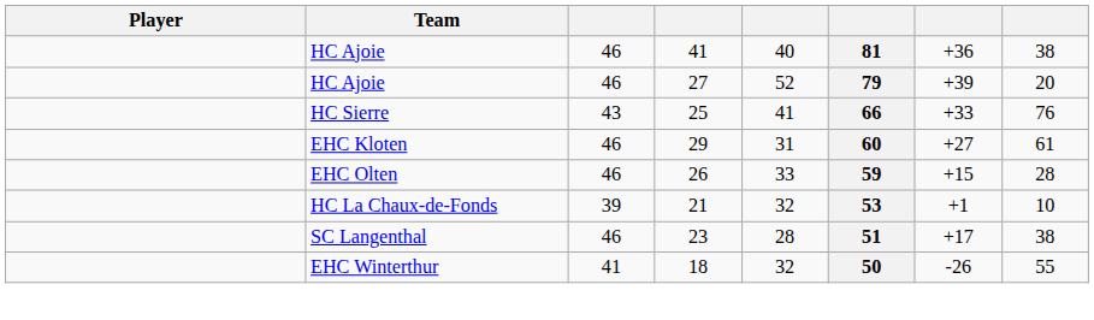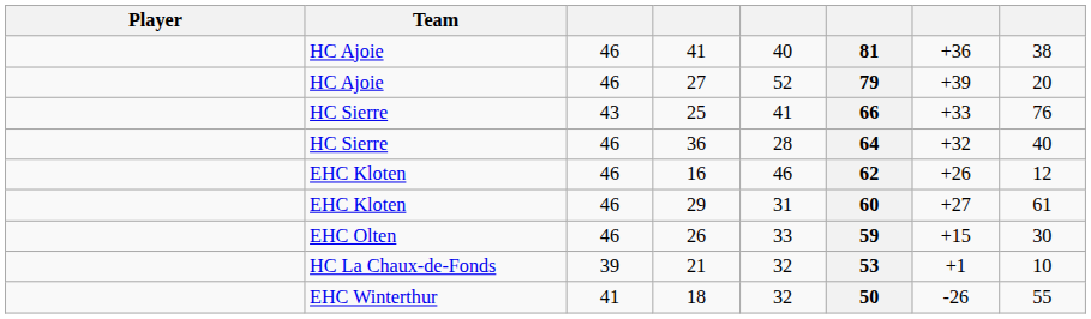 <table class="wikitable sortable" style="text-align: center">
 <tr>
 <th style="width: 15em;">Player</th>
 <th style="width: 13em;">Team</th>
 <th style="width: 4em;"></th>
 <th style="width: 4em;"></th>
 <th style="width: 4em;"></th>
 <th style="width: 4em;"></th>
 <th style="width: 4em;"></th>
 <th style="width: 4em;"></th>
 </tr>
 <tr>
 <td style="text-align:left;"> </td>
 <td style="text-align:left;"><a href='#'>HC Ajoie</a></td>
 <td>46</td>
 <td>41</td>
 <td>40</td>
 <th>81</th>
 <td>+36</td>
 <td>38</td>
 </tr>
 <tr>
 <td style="text-align:left;"> </td>
 <td style="text-align:left;"><a href='#'>HC Ajoie</a></td>
 <td>46</td>
 <td>27</td>
 <td>52</td>
 <th>79</th>
 <td>+39</td>
 <td>20</td>
 </tr>
 <tr>
 <td style="text-align:left;"> </td>
 <td style="text-align:left;"><a href='#'>HC Sierre</a></td>
 <td>43</td>
 <td>25</td>
 <td>41</td>
 <th>66</th>
 <td>+33</td>
 <td>76</td>
 </tr>
 <tr>
 <td style="text-align:left;"> </td>
+<td style="text-align:left;"><a href='#'>HC Sierre</a></td>
+<td>46</td>
+<td>36</td>
+<td>28</td>
+<th>64</th>
+<td>+32</td>
+<td>40</td>
+</tr>
+<tr>
+<td style="text-align:left;"> </td>
+<td style="text-align:left;"><a href='#'>EHC Kloten</a></td>
+<td>46</td>
+<td>16</td>
+<td>46</td>
+<th>62</th>
+<td>+26</td>
+<td>12</td>
+</tr>
+<tr>
+<td style="text-align:left;"> </td>
 <td style="text-align:left;"><a href='#'>EHC Kloten</a></td>
 <td>46</td>
 <td>29</td>
 <td>31</td>
 <th>60</th>
 <td>+27</td>
 <td>61</td>
 </tr>
 <tr>
 <td style="text-align:left;"> </td>
 <td style="text-align:left;"><a href='#'>EHC Olten</a></td>
 <td>46</td>
 <td>26</td>
 <td>33</td>
 <th>59</th>
 <td>+15</td>
-<td>28</td>
+<td>30</td>
 </tr>
 <tr>
 <td style="text-align:left;"> </td>
 <td style="text-align:left;"><a href='#'>HC La Chaux-de-Fonds</a></td>
 <td>39</td>
 <td>21</td>
 <td>32</td>
 <th>53</th>
 <td>+1</td>
 <td>10</td>
 </tr>
 <tr>
 <td style="text-align:left;"> </td>
-<td style="text-align:left;"><a href='#'>SC Langenthal</a></td>
-<td>46</td>
-<td>23</td>
-<td>28</td>
-<th>51</th>
-<td>+17</td>
-<td>38</td>
-</tr>
-<tr>
-<td style="text-align:left;"> </td>
 <td style="text-align:left;"><a href='#'>EHC Winterthur</a></td>
 <td>41</td>
 <td>18</td>
 <td>32</td>
 <th>50</th>
 <td>-26</td>
 <td>55</td>
 </tr>
 </table>
